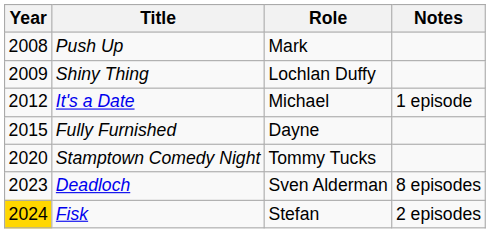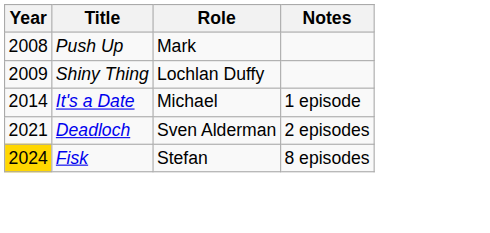 <table class="wikitable sortable">
 <tr>
 <th>Year</th>
 <th>Title</th>
 <th>Role</th>
 <th>Notes</th>
 </tr>
 <tr>
 <td>2008</td>
 <td><em>Push Up</em></td>
 <td>Mark</td>
 <td></td>
 </tr>
 <tr>
 <td>2009</td>
 <td><em>Shiny Thing</em></td>
 <td>Lochlan Duffy</td>
 <td></td>
 </tr>
 <tr>
-<td>2012</td>
+<td>2014</td>
 <td><em><a href='#'>It's a Date</a></em></td>
 <td>Michael</td>
 <td>1 episode</td>
 </tr>
 <tr>
-<td>2015</td>
-<td><em>Fully Furnished</em></td>
-<td>Dayne</td>
-<td></td>
-</tr>
-<tr>
-<td>2020</td>
-<td><em>Stamptown Comedy Night</em></td>
-<td>Tommy Tucks</td>
-<td></td>
-</tr>
-<tr>
-<td>2023</td>
+<td>2021</td>
 <td><em><a href='#'>Deadloch</a></em></td>
 <td>Sven Alderman</td>
-<td>8 episodes</td>
+<td>2 episodes</td>
 </tr>
 <tr>
 <td style="background: gold;">2024</td>
 <td><a href='#'><em>Fisk</em></a></td>
 <td>Stefan</td>
-<td>2 episodes</td>
+<td>8 episodes</td>
 </tr>
 </table>
